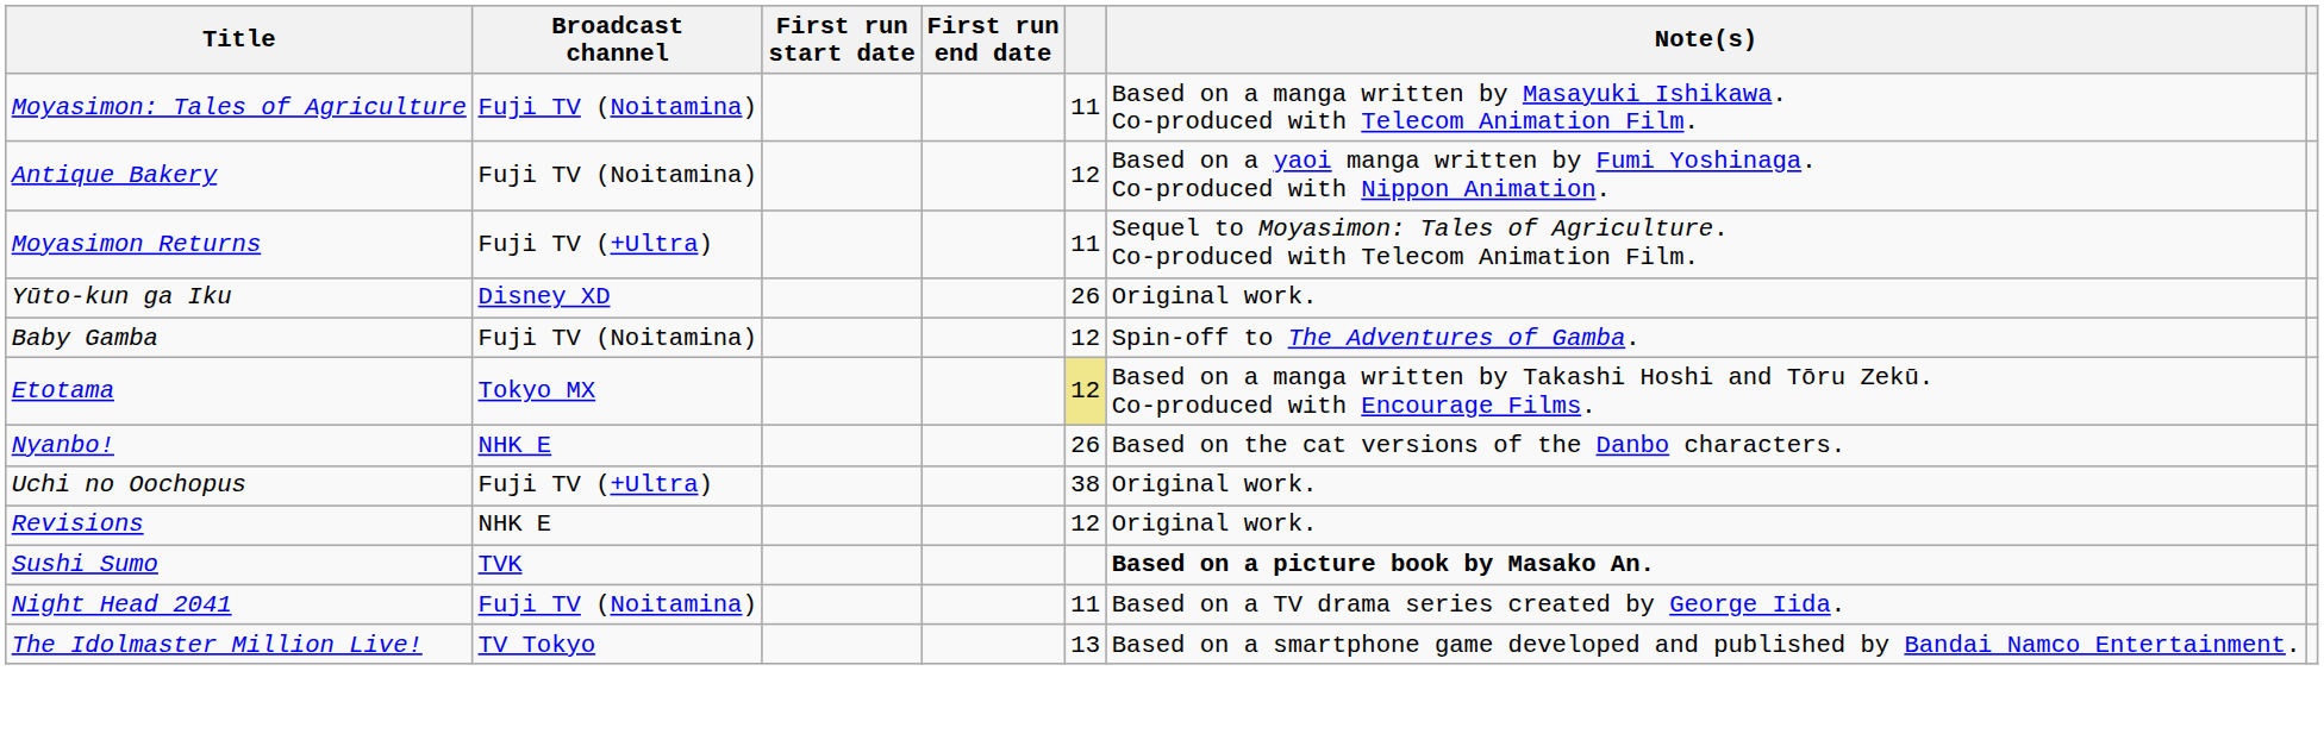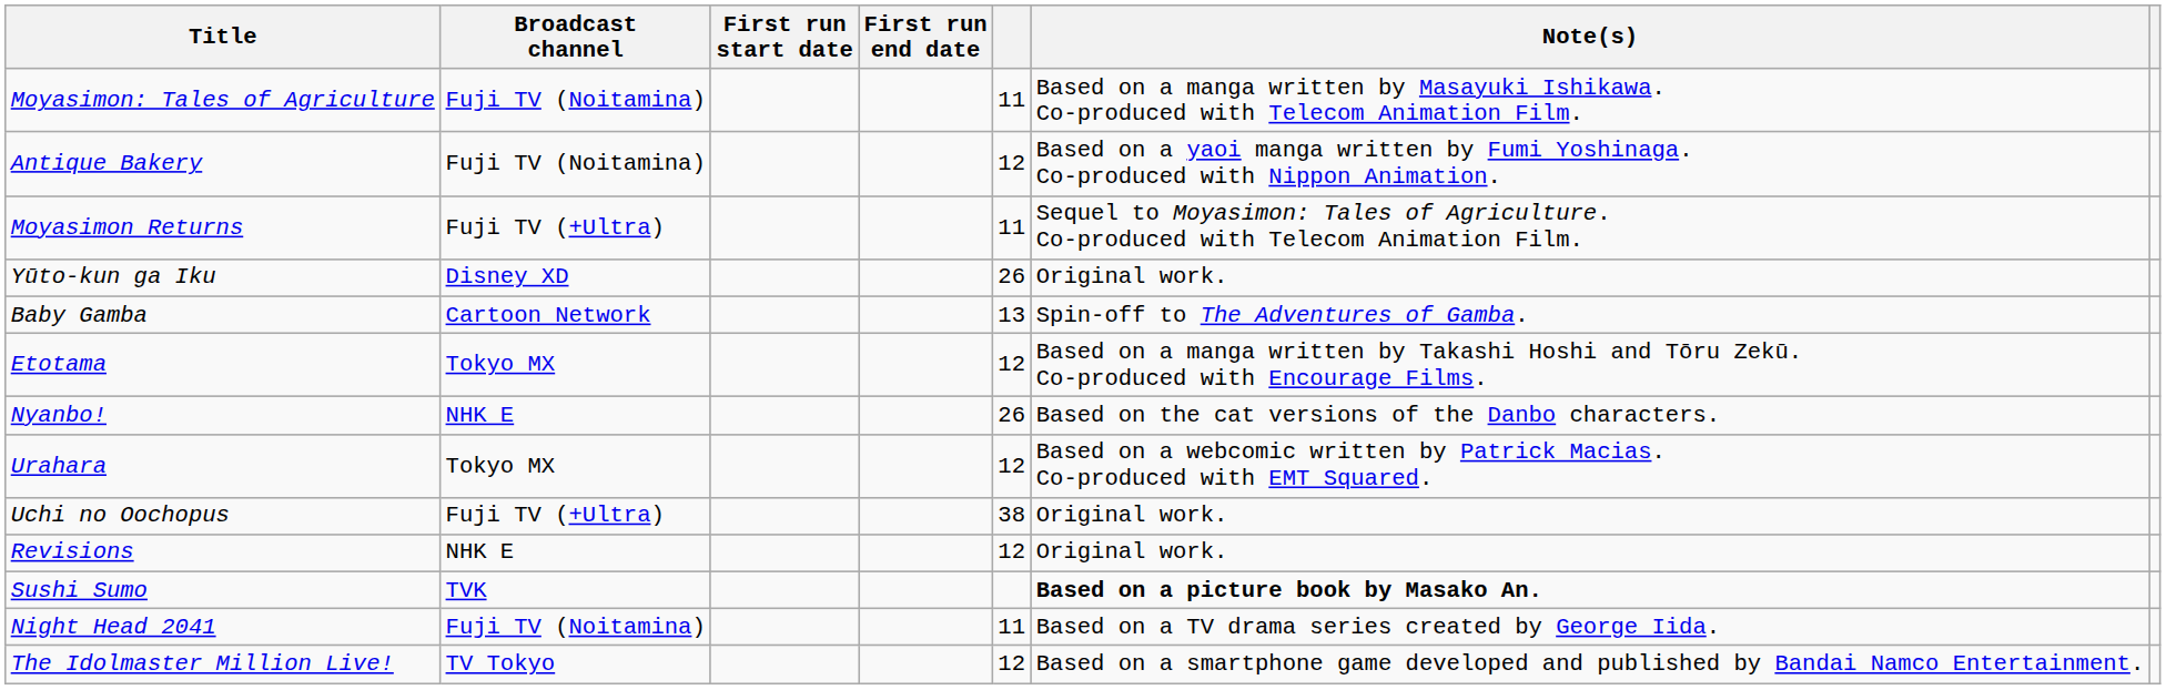 <table class="wikitable sortable">
 <tr>
 <th scope="col">Title</th>
 <th scope="col">Broadcast<br>channel</th>
 <th scope="col">First run<br>start date</th>
 <th scope="col">First run<br>end date</th>
 <th scope="col" class="unsortable"></th>
 <th scope="col" class="unsortable">Note(s)</th>
 <th scope="col" class="unsortable"></th>
 </tr>
 <tr>
 <td><em><a href='#'>Moyasimon: Tales of Agriculture</a></em></td>
 <td><a href='#'>Fuji TV</a> (<a href='#'>Noitamina</a>)</td>
 <td></td>
 <td></td>
 <td style="text-align:center">11</td>
 <td>Based on a manga written by <a href='#'>Masayuki Ishikawa</a>.<br>Co-produced with <a href='#'>Telecom Animation Film</a>.</td>
 <td style="text-align:center"></td>
 </tr>
 <tr>
 <td><em><a href='#'>Antique Bakery</a></em></td>
 <td>Fuji TV (Noitamina)</td>
 <td></td>
 <td></td>
 <td style="text-align:center">12</td>
 <td>Based on a <a href='#'>yaoi</a> manga written by <a href='#'>Fumi Yoshinaga</a>.<br>Co-produced with <a href='#'>Nippon Animation</a>.</td>
 <td style="text-align:center"></td>
 </tr>
 <tr>
 <td><em><a href='#'>Moyasimon Returns</a></em></td>
 <td>Fuji TV (<a href='#'>+Ultra</a>)</td>
 <td></td>
 <td></td>
 <td style="text-align:center">11</td>
 <td>Sequel to <em>Moyasimon: Tales of Agriculture</em>.<br>Co-produced with Telecom Animation Film.</td>
 <td style="text-align:center"></td>
 </tr>
 <tr>
 <td><em>Yūto-kun ga Iku</em></td>
 <td><a href='#'>Disney XD</a></td>
 <td></td>
 <td></td>
 <td style="text-align:center">26</td>
 <td>Original work.</td>
 <td style="text-align:center"></td>
 </tr>
 <tr>
 <td><em>Baby Gamba</em></td>
-<td>Fuji TV (Noitamina)</td>
+<td><a href='#'>Cartoon Network</a></td>
 <td></td>
 <td></td>
-<td style="text-align:center">12</td>
+<td style="text-align:center">13</td>
 <td>Spin-off to <em><a href='#'>The Adventures of Gamba</a></em>.</td>
 <td style="text-align:center"></td>
 </tr>
 <tr>
 <td><em><a href='#'>Etotama</a></em></td>
 <td><a href='#'>Tokyo MX</a></td>
 <td></td>
 <td></td>
-<td style="background: khaki; text-align:center">12</td>
+<td style="text-align:center">12</td>
 <td>Based on a manga written by Takashi Hoshi and Tōru Zekū.<br>Co-produced with <a href='#'>Encourage Films</a>.</td>
 <td style="text-align:center"></td>
 </tr>
 <tr>
 <td><em><a href='#'>Nyanbo!</a></em></td>
 <td><a href='#'>NHK E</a></td>
 <td></td>
 <td></td>
 <td style="text-align:center">26</td>
 <td>Based on the cat versions of the <a href='#'>Danbo</a> characters.</td>
+<td style="text-align:center"></td>
+</tr>
+<tr>
+<td><em><a href='#'>Urahara</a></em></td>
+<td>Tokyo MX</td>
+<td></td>
+<td></td>
+<td style="text-align:center">12</td>
+<td>Based on a webcomic written by <a href='#'>Patrick Macias</a>.<br>Co-produced with <a href='#'>EMT Squared</a>.</td>
 <td style="text-align:center"></td>
 </tr>
 <tr>
 <td><em>Uchi no Oochopus</em></td>
 <td>Fuji TV (<a href='#'>+Ultra</a>)</td>
 <td></td>
 <td></td>
 <td style="text-align:center">38</td>
 <td>Original work.</td>
 <td style="text-align:center"></td>
 </tr>
 <tr>
 <td><em><a href='#'>Revisions</a></em></td>
 <td>NHK E</td>
 <td></td>
 <td></td>
 <td style="text-align:center">12</td>
 <td>Original work.</td>
 <td style="text-align:center"></td>
 </tr>
 <tr>
 <td><em><a href='#'>Sushi Sumo</a></em></td>
 <td><a href='#'>TVK</a></td>
 <td></td>
 <td></td>
 <td style="text-align:center"></td>
 <td><strong>Based on a picture book by Masako An.</strong></td>
 <td style="text-align:center"></td>
 </tr>
 <tr>
 <td><em><a href='#'>Night Head 2041</a></em></td>
 <td><a href='#'>Fuji TV</a> (<a href='#'>Noitamina</a>)</td>
 <td></td>
 <td></td>
 <td style="text-align:center">11</td>
 <td>Based on a TV drama series created by <a href='#'>George Iida</a>.</td>
 <td style="text-align:center"></td>
 </tr>
 <tr>
 <td><em><a href='#'>The Idolmaster Million Live!</a></em></td>
 <td><a href='#'>TV Tokyo</a></td>
 <td></td>
 <td></td>
-<td>13</td>
+<td>12</td>
 <td>Based on a smartphone game developed and published by <a href='#'>Bandai Namco Entertainment</a>.</td>
 <td style="text-align:center"></td>
 </tr>
 </table>
